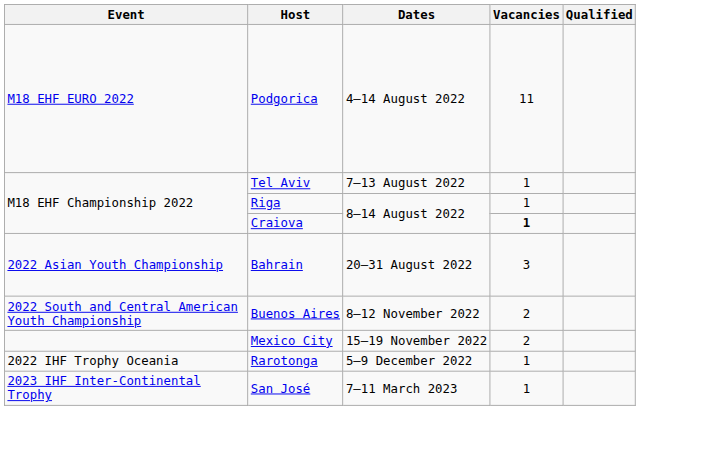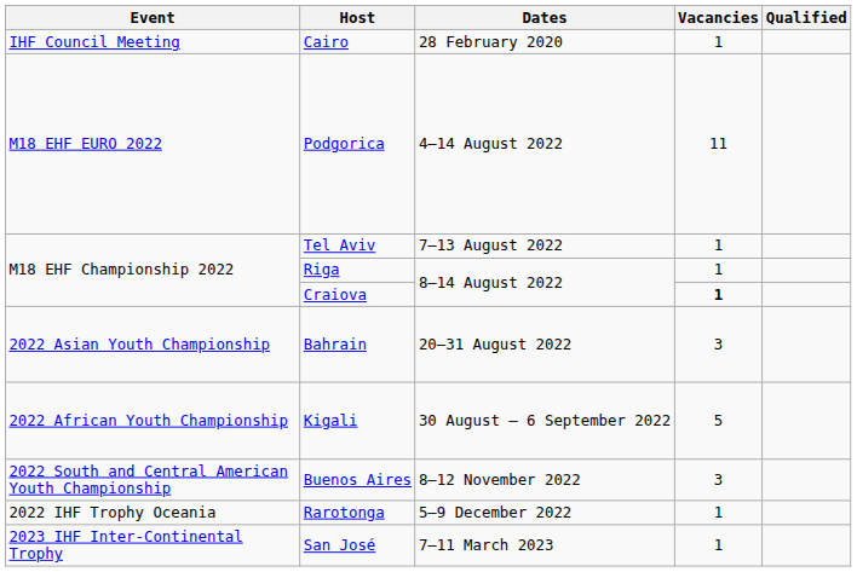 <table class="wikitable">
 <tr>
 <th width=250>Event</th>
 <th>Host</th>
 <th>Dates</th>
 <th>Vacancies</th>
 <th>Qualified</th>
+</tr>
+<tr>
+<td><a href='#'>IHF Council Meeting</a></td>
+<td> <a href='#'>Cairo</a></td>
+<td>28 February 2020</td>
+<td align=center>1</td>
+<td></td>
 </tr>
 <tr>
 <td><a href='#'>M18 EHF EURO 2022</a></td>
 <td> <a href='#'>Podgorica</a></td>
 <td>4–14 August 2022</td>
 <td align=center>11</td>
 <td><br><br><br><br><br><br><br><br><br><br></td>
 </tr>
 <tr>
 <td rowspan=3>M18 EHF Championship 2022</td>
 <td> <a href='#'>Tel Aviv</a></td>
 <td>7–13 August 2022</td>
 <td align=center>1</td>
 <td></td>
 </tr>
 <tr>
 <td> <a href='#'>Riga</a></td>
 <td rowspan=2>8–14 August 2022</td>
 <td align=center>1</td>
 <td></td>
 </tr>
 <tr>
 <td> <a href='#'>Craiova</a></td>
 <td align=center><strong>1</strong></td>
 <td></td>
 </tr>
 <tr>
 <td><a href='#'>2022 Asian Youth Championship</a></td>
 <td> <a href='#'>Bahrain</a></td>
 <td>20–31 August 2022</td>
 <td align=center>3</td>
 <td><br><br><br><br></td>
 </tr>
 <tr>
+<td><a href='#'>2022 African Youth Championship</a></td>
+<td> <a href='#'>Kigali</a></td>
+<td>30 August – 6 September 2022</td>
+<td align=center>5</td>
+<td><br><br><br><br></td>
+</tr>
+<tr>
 <td><a href='#'>2022 South and Central American Youth Championship</a></td>
 <td> <a href='#'>Buenos Aires</a></td>
 <td>8–12 November 2022</td>
-<td align=center>2</td>
+<td align=center>3</td>
 <td><br><br></td>
-</tr>
-<tr>
-<td><a href='#'></a></td>
-<td> <a href='#'>Mexico City</a></td>
-<td>15–19 November 2022</td>
-<td align=center>2</td>
-<td><br></td>
 </tr>
 <tr>
 <td>2022 IHF Trophy Oceania</td>
 <td> <a href='#'>Rarotonga</a></td>
 <td>5–9 December 2022</td>
 <td align=center>1</td>
 <td></td>
 </tr>
 <tr>
 <td><a href='#'>2023 IHF Inter-Continental Trophy</a></td>
 <td> <a href='#'>San José</a></td>
 <td>7–11 March 2023</td>
 <td align=center>1</td>
 <td></td>
 </tr>
 </table>
